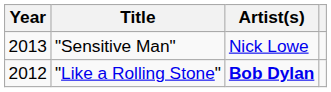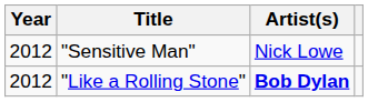 <table class="wikitable sortable">
 <tr>
 <th>Year</th>
 <th>Title</th>
 <th>Artist(s)</th>
 <th></th>
 </tr>
 <tr>
-<td>2013</td>
+<td>2012</td>
 <td>"Sensitive Man"</td>
 <td><a href='#'>Nick Lowe</a></td>
 <td></td>
 </tr>
 <tr>
 <td>2012</td>
 <td>"<a href='#'>Like a Rolling Stone</a>"</td>
 <td><strong><a href='#'>Bob Dylan</a></strong></td>
 <td></td>
 </tr>
 </table>
